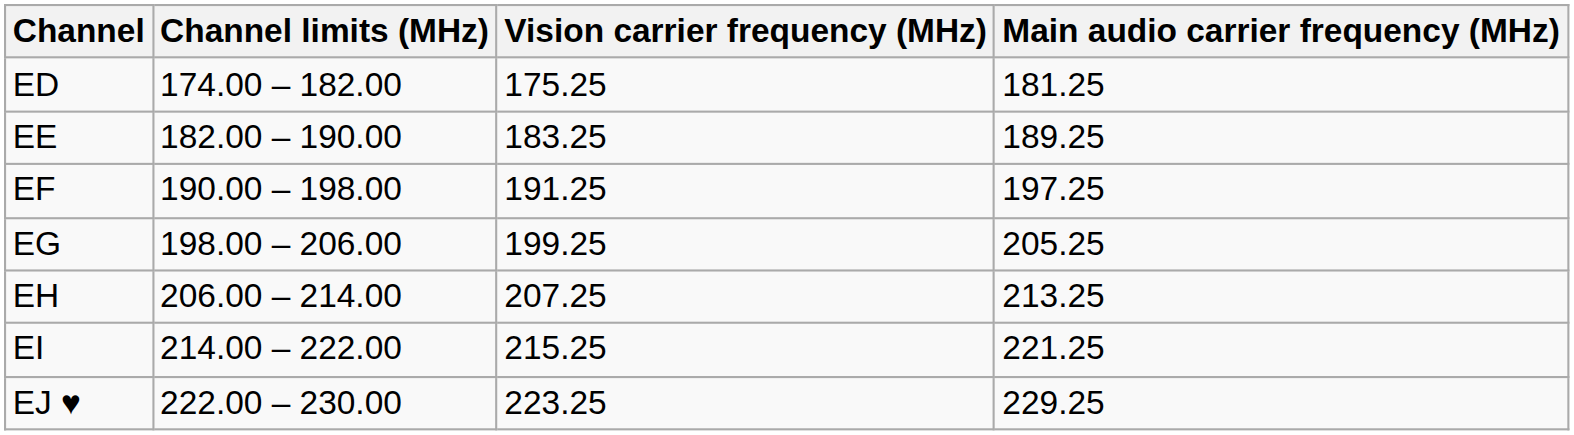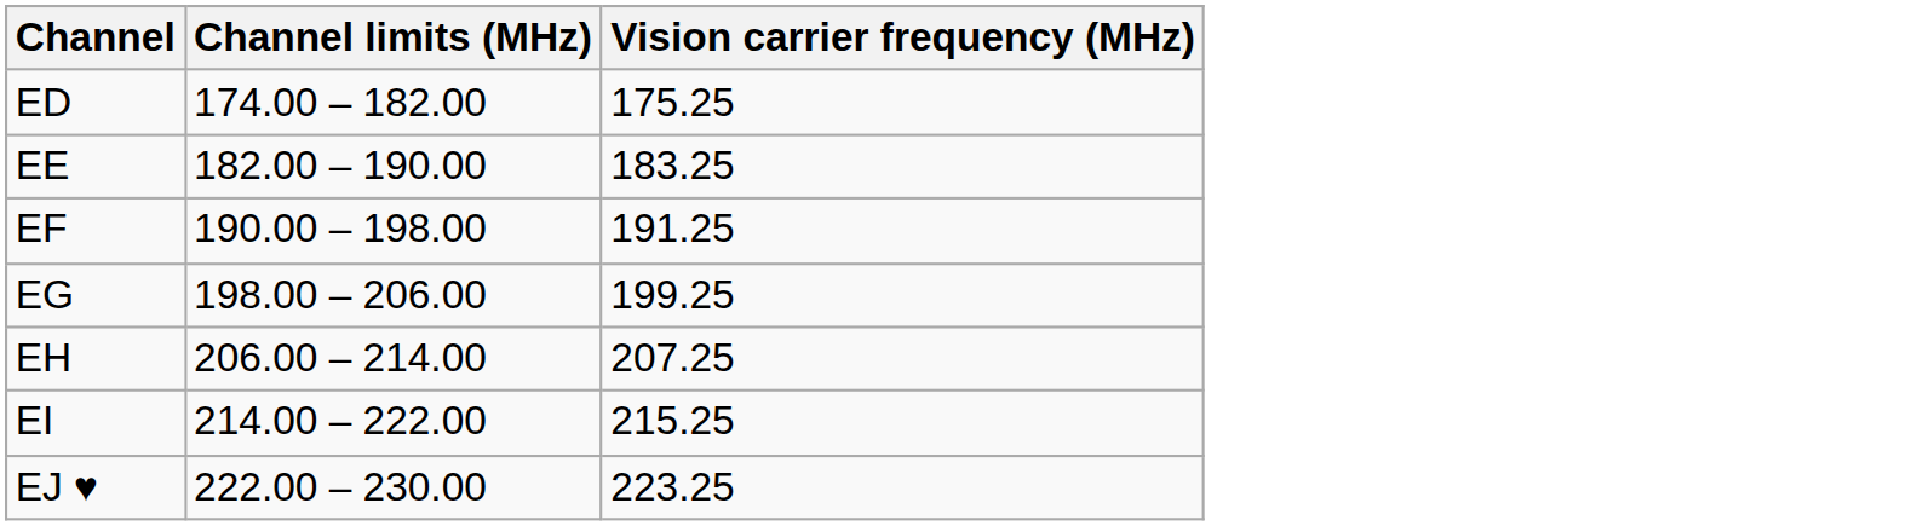 <table class="wikitable">
 <tr>
 <th>Channel</th>
 <th>Channel limits (MHz)</th>
 <th>Vision carrier frequency (MHz)</th>
-<th>Main audio carrier frequency (MHz)</th>
 </tr>
 <tr>
 <td>ED</td>
 <td>174.00 – 182.00</td>
 <td>175.25</td>
-<td>181.25</td>
 </tr>
 <tr>
 <td>EE</td>
 <td>182.00 – 190.00</td>
 <td>183.25</td>
-<td>189.25</td>
 </tr>
 <tr>
 <td>EF</td>
 <td>190.00 – 198.00</td>
 <td>191.25</td>
-<td>197.25</td>
 </tr>
 <tr>
 <td>EG</td>
 <td>198.00 – 206.00</td>
 <td>199.25</td>
-<td>205.25</td>
 </tr>
 <tr>
 <td>EH</td>
 <td>206.00 – 214.00</td>
 <td>207.25</td>
-<td>213.25</td>
 </tr>
 <tr>
 <td>EI</td>
 <td>214.00 – 222.00</td>
 <td>215.25</td>
-<td>221.25</td>
 </tr>
 <tr>
 <td>EJ ♥</td>
 <td>222.00 – 230.00</td>
 <td>223.25</td>
-<td>229.25</td>
 </tr>
 </table>
